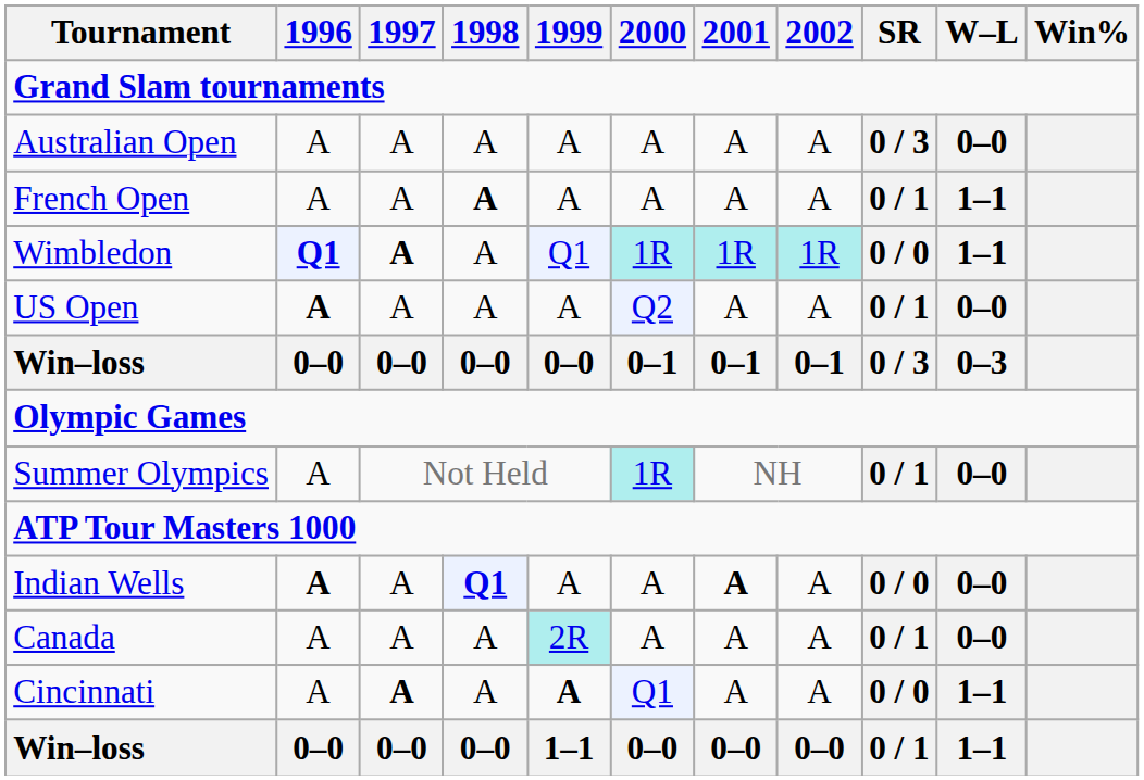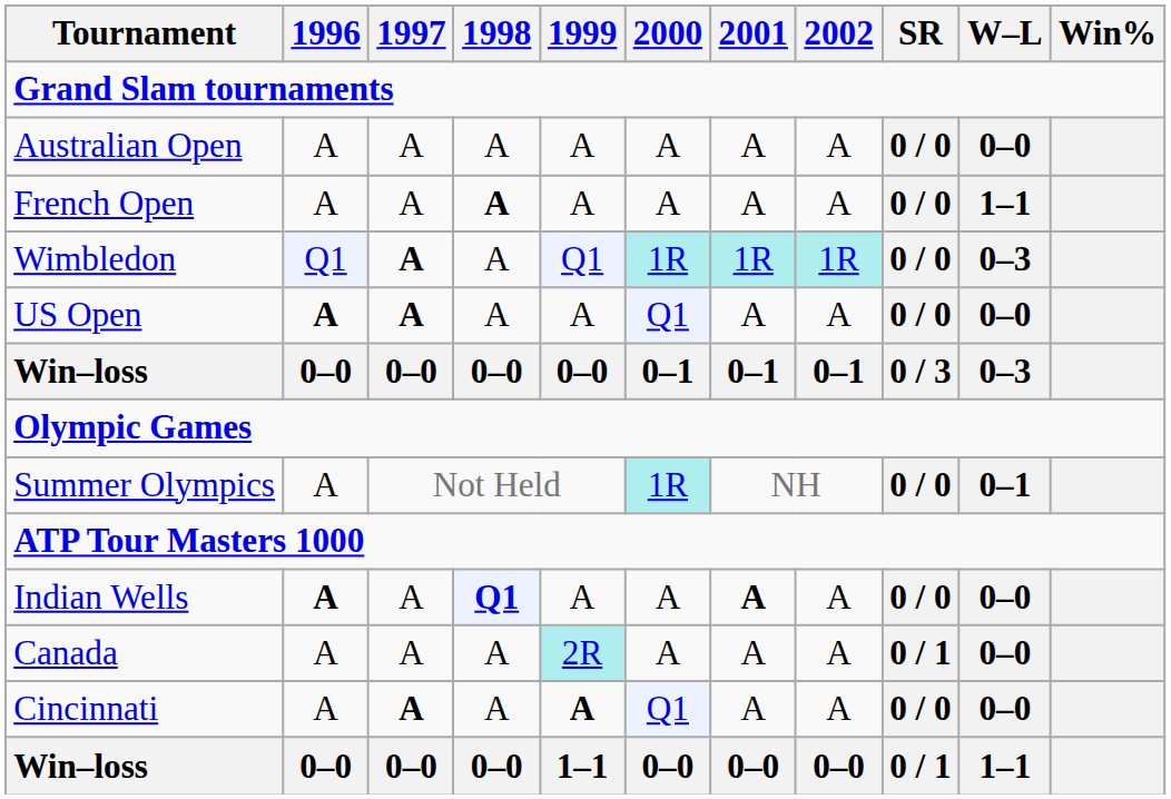 <table class=wikitable style=text-align:center;font-size:97%>
 <tr>
 <th>Tournament</th>
 <th><a href='#'>1996</a></th>
 <th><a href='#'>1997</a></th>
 <th><a href='#'>1998</a></th>
 <th><a href='#'>1999</a></th>
 <th><a href='#'>2000</a></th>
 <th><a href='#'>2001</a></th>
 <th><a href='#'>2002</a></th>
 <th>SR</th>
 <th>W–L</th>
 <th>Win%</th>
 </tr>
 <tr>
 <td colspan=25 style=text-align:left><a href='#'><strong>Grand Slam tournaments</strong></a></td>
 </tr>
 <tr>
 <td align=left><a href='#'>Australian Open</a></td>
 <td>A</td>
 <td>A</td>
 <td>A</td>
 <td>A</td>
 <td>A</td>
 <td>A</td>
 <td>A</td>
-<th>0 / 3</th>
+<th>0 / 0</th>
 <th>0–0</th>
 <th></th>
 </tr>
 <tr>
 <td align=left><a href='#'>French Open</a></td>
 <td>A</td>
 <td>A</td>
 <td><strong>A</strong></td>
 <td>A</td>
 <td>A</td>
 <td>A</td>
 <td>A</td>
-<th>0 / 1</th>
+<th>0 / 0</th>
 <th>1–1</th>
 <th></th>
 </tr>
 <tr>
 <td align=left><a href='#'>Wimbledon</a></td>
-<td bgcolor=ecf2ff><strong><a href='#'>Q1</a></strong></td>
+<td bgcolor=ecf2ff><a href='#'>Q1</a></td>
 <td><strong>A</strong></td>
 <td>A</td>
 <td bgcolor=ecf2ff><a href='#'>Q1</a></td>
 <td bgcolor=afeeee><a href='#'>1R</a></td>
 <td bgcolor=afeeee><a href='#'>1R</a></td>
 <td bgcolor=afeeee><a href='#'>1R</a></td>
 <th>0 / 0</th>
-<th>1–1</th>
+<th>0–3</th>
 <th></th>
 </tr>
 <tr>
 <td align=left><a href='#'>US Open</a></td>
 <td><strong>A</strong></td>
+<td><strong>A</strong></td>
 <td>A</td>
 <td>A</td>
-<td>A</td>
-<td bgcolor=ecf2ff><a href='#'>Q2</a></td>
+<td bgcolor=ecf2ff><a href='#'>Q1</a></td>
 <td>A</td>
 <td>A</td>
-<th>0 / 1</th>
+<th>0 / 0</th>
 <th>0–0</th>
 <th></th>
 </tr>
 <tr>
 <th style=text-align:left><strong>Win–loss</strong></th>
 <th>0–0</th>
 <th>0–0</th>
 <th>0–0</th>
 <th>0–0</th>
 <th>0–1</th>
 <th>0–1</th>
 <th>0–1</th>
 <th>0 / 3</th>
 <th>0–3</th>
 <th></th>
 </tr>
 <tr>
 <td colspan=20 align=left><strong><a href='#'>Olympic Games</a></strong></td>
 </tr>
 <tr>
 <td align=left><a href='#'>Summer Olympics</a></td>
 <td>A</td>
 <td colspan=3 style=color:#767676>Not Held</td>
 <td bgcolor=afeeee><a href='#'>1R</a></td>
 <td colspan=2 style=color:#767676>NH</td>
-<th>0 / 1</th>
-<th>0–0</th>
+<th>0 / 0</th>
+<th>0–1</th>
 <th></th>
 </tr>
 <tr>
 <td colspan=25 style=text-align:left><strong><a href='#'>ATP Tour Masters 1000</a></strong></td>
 </tr>
 <tr>
 <td align=left><a href='#'>Indian Wells</a></td>
 <td><strong>A</strong></td>
 <td>A</td>
 <td bgcolor=ecf2ff><strong><a href='#'>Q1</a></strong></td>
 <td>A</td>
 <td>A</td>
 <td><strong>A</strong></td>
 <td>A</td>
 <th>0 / 0</th>
 <th>0–0</th>
 <th></th>
 </tr>
 <tr>
 <td align=left><a href='#'>Canada</a></td>
 <td>A</td>
 <td>A</td>
 <td>A</td>
 <td bgcolor=afeeee><a href='#'>2R</a></td>
 <td>A</td>
 <td>A</td>
 <td>A</td>
 <th>0 / 1</th>
 <th>0–0</th>
 <th></th>
 </tr>
 <tr>
 <td align=left><a href='#'>Cincinnati</a></td>
 <td>A</td>
 <td><strong>A</strong></td>
 <td>A</td>
 <td><strong>A</strong></td>
 <td bgcolor=ecf2ff><a href='#'>Q1</a></td>
 <td>A</td>
 <td>A</td>
 <th>0 / 0</th>
-<th>1–1</th>
+<th>0–0</th>
 <th></th>
 </tr>
 <tr>
 <th style=text-align:left><strong>Win–loss</strong></th>
 <th>0–0</th>
 <th>0–0</th>
 <th>0–0</th>
 <th>1–1</th>
 <th>0–0</th>
 <th>0–0</th>
 <th>0–0</th>
 <th>0 / 1</th>
 <th>1–1</th>
 <th></th>
 </tr>
 </table>
